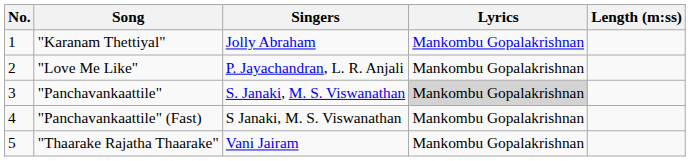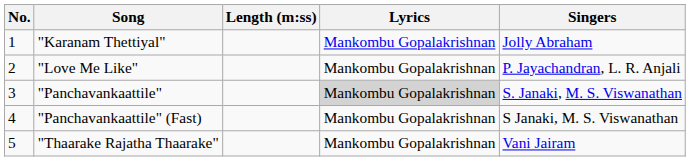 <table class="wikitable" style="font-size:95%;">
 <tr>
 <th>No.</th>
 <th>Song</th>
+<th>Length (m:ss)</th>
+<th>Lyrics</th>
 <th>Singers</th>
-<th>Lyrics</th>
-<th>Length (m:ss)</th>
 </tr>
 <tr>
 <td>1</td>
 <td>"Karanam Thettiyal"</td>
+<td></td>
+<td><a href='#'>Mankombu Gopalakrishnan</a></td>
 <td><a href='#'>Jolly Abraham</a></td>
-<td><a href='#'>Mankombu Gopalakrishnan</a></td>
-<td></td>
 </tr>
 <tr>
 <td>2</td>
 <td>"Love Me Like"</td>
+<td></td>
+<td>Mankombu Gopalakrishnan</td>
 <td><a href='#'>P. Jayachandran</a>, L. R. Anjali</td>
-<td>Mankombu Gopalakrishnan</td>
-<td></td>
 </tr>
 <tr>
 <td>3</td>
 <td>"Panchavankaattile"</td>
+<td></td>
+<td style="background: lightgrey;">Mankombu Gopalakrishnan</td>
 <td><a href='#'>S. Janaki</a>, <a href='#'>M. S. Viswanathan</a></td>
-<td style="background: lightgrey;">Mankombu Gopalakrishnan</td>
-<td></td>
 </tr>
 <tr>
 <td>4</td>
 <td>"Panchavankaattile" (Fast)</td>
+<td></td>
+<td>Mankombu Gopalakrishnan</td>
 <td>S Janaki, M. S. Viswanathan</td>
-<td>Mankombu Gopalakrishnan</td>
-<td></td>
 </tr>
 <tr>
 <td>5</td>
 <td>"Thaarake Rajatha Thaarake"</td>
+<td></td>
+<td>Mankombu Gopalakrishnan</td>
 <td><a href='#'>Vani Jairam</a></td>
-<td>Mankombu Gopalakrishnan</td>
-<td></td>
 </tr>
 </table>
